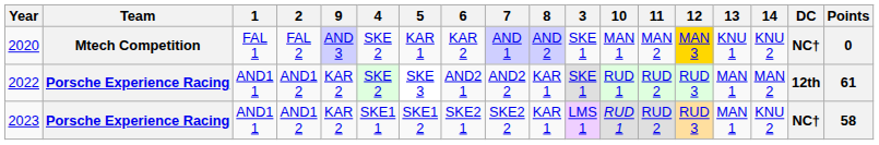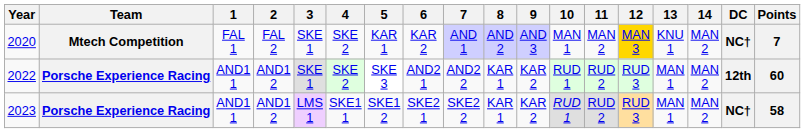 <table class="wikitable" style="text-align:center; font-size:85%">
 <tr>
 <th>Year</th>
 <th>Team</th>
 <th>1</th>
 <th>2</th>
-<th>9</th>
+<th>3</th>
 <th>4</th>
 <th>5</th>
 <th>6</th>
 <th>7</th>
 <th>8</th>
-<th>3</th>
+<th>9</th>
 <th>10</th>
 <th>11</th>
 <th>12</th>
 <th>13</th>
 <th>14</th>
 <th>DC</th>
 <th>Points</th>
 </tr>
 <tr>
 <td><a href='#'>2020</a></td>
 <th nowrap>Mtech Competition</th>
 <td><a href='#'>FAL<br>1</a></td>
 <td><a href='#'>FAL<br>2</a></td>
-<td style="background:#CFCFFF;"><a href='#'>AND<br>3</a><br></td>
+<td><a href='#'>SKE<br>1</a></td>
 <td><a href='#'>SKE<br>2</a></td>
 <td><a href='#'>KAR<br>1</a></td>
 <td><a href='#'>KAR<br>2</a></td>
 <td style="background:#CFCFFF;"><a href='#'>AND<br>1</a><br></td>
 <td style="background:#CFCFFF;"><a href='#'>AND<br>2</a><br></td>
-<td><a href='#'>SKE<br>1</a></td>
+<td style="background:#CFCFFF;"><a href='#'>AND<br>3</a><br></td>
 <td><a href='#'>MAN<br>1</a></td>
 <td><a href='#'>MAN<br>2</a></td>
 <td style="background: gold;"><a href='#'>MAN<br>3</a></td>
 <td><a href='#'>KNU<br>1</a></td>
-<td><a href='#'>KNU<br>2</a></td>
+<td><a href='#'>MAN<br>2</a></td>
 <th>NC†</th>
-<th>0</th>
+<th>7</th>
 </tr>
 <tr>
 <td><a href='#'>2022</a></td>
 <th nowrap><a href='#'>Porsche Experience Racing</a></th>
 <td><a href='#'>AND1<br>1</a></td>
 <td><a href='#'>AND1<br>2</a></td>
-<td><a href='#'>KAR<br>2</a></td>
+<td style="background:#DFDFDF;"><a href='#'>SKE<br>1</a><br></td>
 <td style="background:#DFFFDF;"><a href='#'>SKE<br>2</a><br></td>
 <td style="background:#FFFFFF;"><a href='#'>SKE<br>3</a><br></td>
 <td><a href='#'>AND2<br>1</a></td>
 <td><a href='#'>AND2<br>2</a></td>
 <td><a href='#'>KAR<br>1</a></td>
-<td style="background:#DFDFDF;"><a href='#'>SKE<br>1</a><br></td>
+<td><a href='#'>KAR<br>2</a></td>
 <td style="background:#DFFFDF;"><a href='#'>RUD<br>1</a><br></td>
 <td style="background:#DFFFDF;"><a href='#'>RUD<br>2</a><br></td>
 <td style="background:#DFFFDF;"><a href='#'>RUD<br>3</a><br></td>
 <td><a href='#'>MAN<br>1</a></td>
 <td><a href='#'>MAN<br>2</a></td>
 <th>12th</th>
-<th>61</th>
+<th>60</th>
 </tr>
 <tr>
 <td><a href='#'>2023</a></td>
 <th nowrap><a href='#'>Porsche Experience Racing</a></th>
 <td><a href='#'>AND1<br>1</a></td>
 <td><a href='#'>AND1<br>2</a></td>
-<td><a href='#'>KAR<br>2</a></td>
+<td style="background:#EFCFFF;"><a href='#'>LMS<br>1</a><br></td>
 <td><a href='#'>SKE1<br>1</a></td>
 <td><a href='#'>SKE1<br>2</a></td>
 <td><a href='#'>SKE2<br>1</a></td>
 <td><a href='#'>SKE2<br>2</a></td>
 <td><a href='#'>KAR<br>1</a></td>
-<td style="background:#EFCFFF;"><a href='#'>LMS<br>1</a><br></td>
+<td><a href='#'>KAR<br>2</a></td>
 <td style="background:#DFDFDF;"><em><a href='#'>RUD<br>1</a></em><br></td>
 <td style="background:#DFDFDF;"><a href='#'>RUD<br>2</a><br></td>
 <td style="background:#FFDF9F;"><a href='#'>RUD<br>3</a><br></td>
 <td><a href='#'>MAN<br>1</a></td>
-<td><a href='#'>KNU<br>2</a></td>
+<td><a href='#'>MAN<br>2</a></td>
 <th>NC†</th>
 <th>58</th>
 </tr>
 </table>
